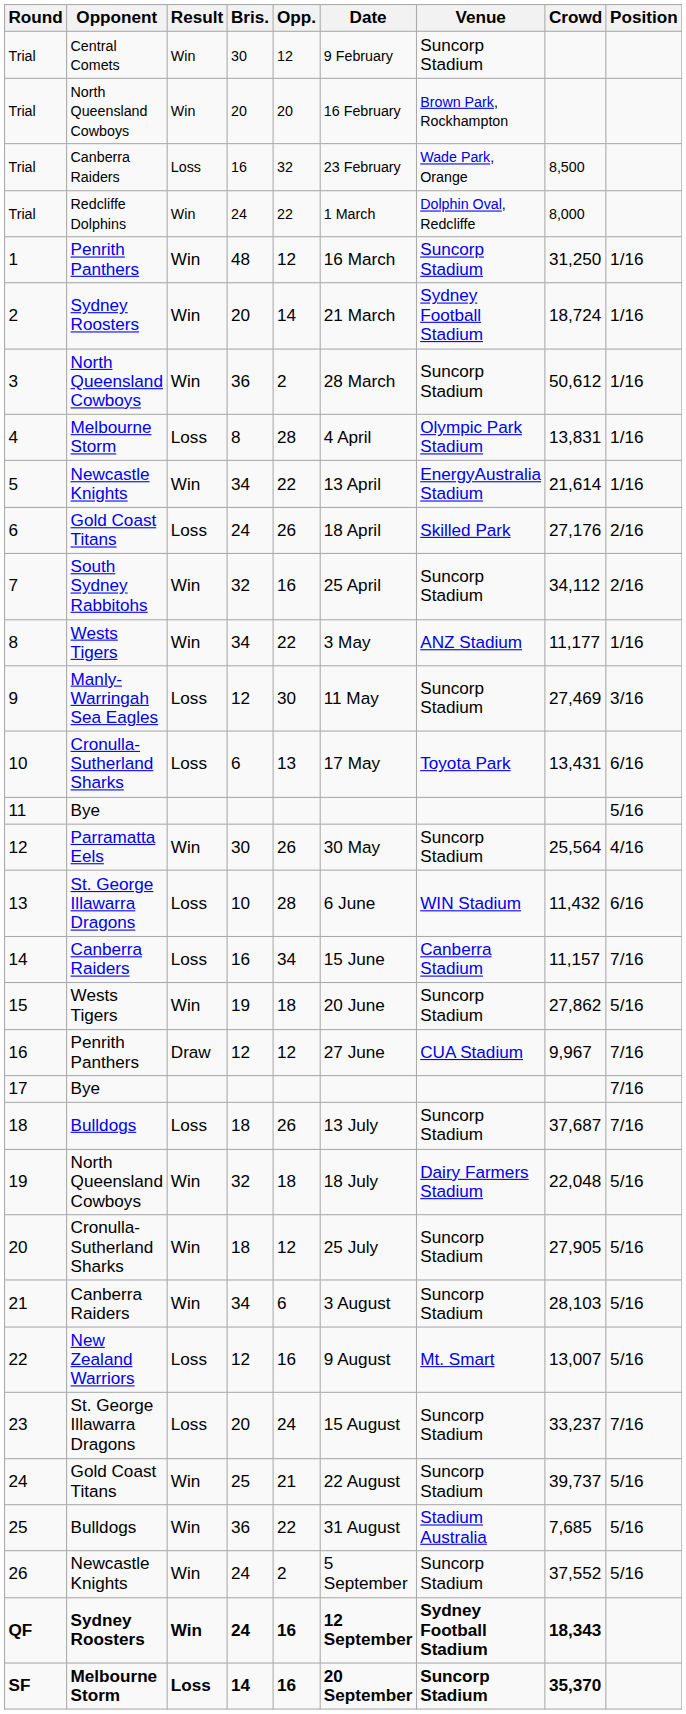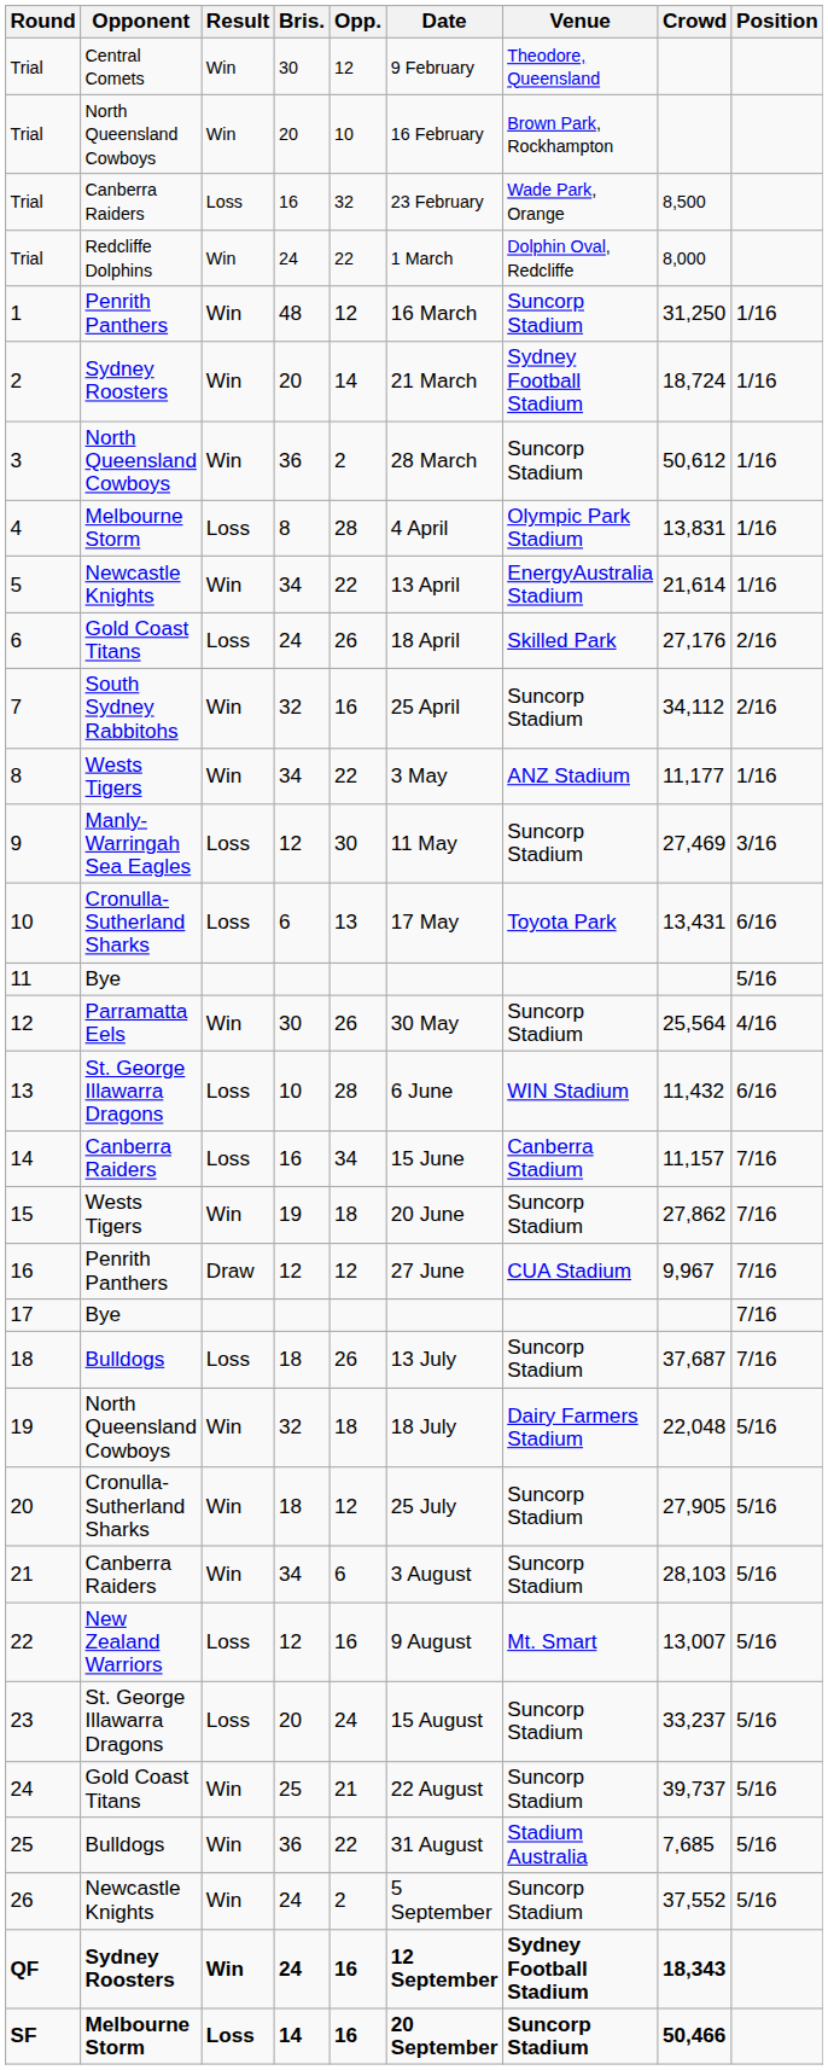 <table class="wikitable" style="text-align:left;">
 <tr>
 <th>Round</th>
 <th>Opponent</th>
 <th>Result</th>
 <th>Bris.</th>
 <th>Opp.</th>
 <th>Date</th>
 <th>Venue</th>
 <th>Crowd</th>
 <th>Position</th>
 </tr>
 <tr>
 <td><small>Trial</small></td>
 <td><small>Central Comets</small></td>
 <td><small>Win</small></td>
 <td><small>30</small></td>
 <td><small>12</small></td>
 <td><small>9 February</small></td>
-<td>Suncorp Stadium</td>
+<td><small><a href='#'>Theodore, Queensland</a></small></td>
 <td></td>
 <td></td>
 </tr>
 <tr>
 <td><small>Trial</small></td>
 <td><small>North Queensland Cowboys</small></td>
 <td><small>Win</small></td>
 <td><small>20</small></td>
-<td><small>20</small></td>
+<td><small>10</small></td>
 <td><small>16 February</small></td>
 <td><small><a href='#'>Brown Park</a>, Rockhampton</small></td>
 <td></td>
 <td></td>
 </tr>
 <tr>
 <td><small>Trial</small></td>
 <td><small>Canberra Raiders</small></td>
 <td><small>Loss</small></td>
 <td><small>16</small></td>
 <td><small>32</small></td>
 <td><small>23 February</small></td>
 <td><small><a href='#'>Wade Park</a>, Orange</small></td>
 <td><small>8,500</small></td>
 <td></td>
 </tr>
 <tr>
 <td><small>Trial</small></td>
 <td><small>Redcliffe Dolphins</small></td>
 <td><small>Win</small></td>
 <td><small>24</small></td>
 <td><small>22</small></td>
 <td><small>1 March</small></td>
 <td><small><a href='#'>Dolphin Oval</a>, Redcliffe</small></td>
 <td><small>8,000</small></td>
 <td></td>
 </tr>
 <tr>
 <td>1</td>
 <td><a href='#'>Penrith Panthers</a></td>
 <td>Win</td>
 <td>48</td>
 <td>12</td>
 <td>16 March</td>
 <td><a href='#'>Suncorp Stadium</a></td>
 <td>31,250</td>
 <td>1/16</td>
 </tr>
 <tr>
 <td>2</td>
 <td><a href='#'>Sydney Roosters</a></td>
 <td>Win</td>
 <td>20</td>
 <td>14</td>
 <td>21 March</td>
 <td><a href='#'>Sydney Football Stadium</a></td>
 <td>18,724</td>
 <td>1/16</td>
 </tr>
 <tr>
 <td>3</td>
 <td><a href='#'>North Queensland Cowboys</a></td>
 <td>Win</td>
 <td>36</td>
 <td>2</td>
 <td>28 March</td>
 <td>Suncorp Stadium</td>
 <td>50,612</td>
 <td>1/16</td>
 </tr>
 <tr>
 <td>4</td>
 <td><a href='#'>Melbourne Storm</a></td>
 <td>Loss</td>
 <td>8</td>
 <td>28</td>
 <td>4 April</td>
 <td><a href='#'>Olympic Park Stadium</a></td>
 <td>13,831</td>
 <td>1/16</td>
 </tr>
 <tr>
 <td>5</td>
 <td> <a href='#'>Newcastle Knights</a></td>
 <td>Win</td>
 <td>34</td>
 <td>22</td>
 <td>13 April</td>
 <td><a href='#'>EnergyAustralia Stadium</a></td>
 <td>21,614</td>
 <td>1/16</td>
 </tr>
 <tr>
 <td>6</td>
 <td><a href='#'>Gold Coast Titans</a></td>
 <td>Loss</td>
 <td>24</td>
 <td>26</td>
 <td>18 April</td>
 <td><a href='#'>Skilled Park</a></td>
 <td>27,176</td>
 <td>2/16</td>
 </tr>
 <tr>
 <td>7</td>
 <td><a href='#'>South Sydney Rabbitohs</a></td>
 <td>Win</td>
 <td>32</td>
 <td>16</td>
 <td>25 April</td>
 <td>Suncorp Stadium</td>
 <td>34,112</td>
 <td>2/16</td>
 </tr>
 <tr>
 <td>8</td>
 <td><a href='#'>Wests Tigers</a></td>
 <td>Win</td>
 <td>34</td>
 <td>22</td>
 <td>3 May</td>
 <td><a href='#'>ANZ Stadium</a></td>
 <td>11,177</td>
 <td>1/16</td>
 </tr>
 <tr>
 <td>9</td>
 <td><a href='#'>Manly-Warringah Sea Eagles</a></td>
 <td>Loss</td>
 <td>12</td>
 <td>30</td>
 <td>11 May</td>
 <td>Suncorp Stadium</td>
 <td>27,469</td>
 <td>3/16</td>
 </tr>
 <tr>
 <td>10</td>
 <td><a href='#'>Cronulla-Sutherland Sharks</a></td>
 <td>Loss</td>
 <td>6</td>
 <td>13</td>
 <td>17 May</td>
 <td><a href='#'>Toyota Park</a></td>
 <td>13,431</td>
 <td>6/16</td>
 </tr>
 <tr>
 <td>11</td>
 <td>Bye</td>
 <td></td>
 <td></td>
 <td></td>
 <td></td>
 <td></td>
 <td></td>
 <td>5/16</td>
 </tr>
 <tr>
 <td>12</td>
 <td><a href='#'>Parramatta Eels</a></td>
 <td>Win</td>
 <td>30</td>
 <td>26</td>
 <td>30 May</td>
 <td>Suncorp Stadium</td>
 <td>25,564</td>
 <td>4/16</td>
 </tr>
 <tr>
 <td>13</td>
 <td> <a href='#'>St. George Illawarra Dragons</a></td>
 <td>Loss</td>
 <td>10</td>
 <td>28</td>
 <td>6 June</td>
 <td><a href='#'>WIN Stadium</a></td>
 <td>11,432</td>
 <td>6/16</td>
 </tr>
 <tr>
 <td>14</td>
 <td><a href='#'>Canberra Raiders</a></td>
 <td>Loss</td>
 <td>16</td>
 <td>34</td>
 <td>15 June</td>
 <td><a href='#'>Canberra Stadium</a></td>
 <td>11,157</td>
 <td>7/16</td>
 </tr>
 <tr>
 <td>15</td>
 <td>Wests Tigers</td>
 <td>Win</td>
 <td>19</td>
 <td>18</td>
 <td>20 June</td>
 <td>Suncorp Stadium</td>
 <td>27,862</td>
-<td>5/16</td>
+<td>7/16</td>
 </tr>
 <tr>
 <td>16</td>
 <td> Penrith Panthers</td>
 <td>Draw</td>
 <td>12</td>
 <td>12</td>
 <td>27 June</td>
 <td><a href='#'>CUA Stadium</a></td>
 <td>9,967</td>
 <td>7/16</td>
 </tr>
 <tr>
 <td>17</td>
 <td>Bye</td>
 <td></td>
 <td></td>
 <td></td>
 <td></td>
 <td></td>
 <td></td>
 <td>7/16</td>
 </tr>
 <tr>
 <td>18</td>
 <td> <a href='#'>Bulldogs</a></td>
 <td>Loss</td>
 <td>18</td>
 <td>26</td>
 <td>13 July</td>
 <td>Suncorp Stadium</td>
 <td>37,687</td>
 <td>7/16</td>
 </tr>
 <tr>
 <td>19</td>
 <td>North Queensland Cowboys</td>
 <td>Win</td>
 <td>32</td>
 <td>18</td>
 <td>18 July</td>
 <td><a href='#'>Dairy Farmers Stadium</a></td>
 <td>22,048</td>
 <td>5/16</td>
 </tr>
 <tr>
 <td>20</td>
 <td>Cronulla-Sutherland Sharks</td>
 <td>Win</td>
 <td>18</td>
 <td>12</td>
 <td>25 July</td>
 <td>Suncorp Stadium</td>
 <td>27,905</td>
 <td>5/16</td>
 </tr>
 <tr>
 <td>21</td>
 <td>Canberra Raiders</td>
 <td>Win</td>
 <td>34</td>
 <td>6</td>
 <td>3 August</td>
 <td>Suncorp Stadium</td>
 <td>28,103</td>
 <td>5/16</td>
 </tr>
 <tr>
 <td>22</td>
 <td> <a href='#'>New Zealand Warriors</a></td>
 <td>Loss</td>
 <td>12</td>
 <td>16</td>
 <td>9 August</td>
 <td><a href='#'>Mt. Smart</a></td>
 <td>13,007</td>
 <td>5/16</td>
 </tr>
 <tr>
 <td>23</td>
 <td> St. George Illawarra Dragons</td>
 <td>Loss</td>
 <td>20</td>
 <td>24</td>
 <td>15 August</td>
 <td>Suncorp Stadium</td>
 <td>33,237</td>
-<td>7/16</td>
+<td>5/16</td>
 </tr>
 <tr>
 <td>24</td>
 <td>Gold Coast Titans</td>
 <td>Win</td>
 <td>25</td>
 <td>21</td>
 <td>22 August</td>
 <td>Suncorp Stadium</td>
 <td>39,737</td>
 <td>5/16</td>
 </tr>
 <tr>
 <td>25</td>
 <td> Bulldogs</td>
 <td>Win</td>
 <td>36</td>
 <td>22</td>
 <td>31 August</td>
 <td><a href='#'>Stadium Australia</a></td>
 <td>7,685</td>
 <td>5/16</td>
 </tr>
 <tr>
 <td>26</td>
 <td> Newcastle Knights</td>
 <td>Win</td>
 <td>24</td>
 <td>2</td>
 <td>5 September</td>
 <td>Suncorp Stadium</td>
 <td>37,552</td>
 <td>5/16</td>
 </tr>
 <tr>
 <td><strong>QF</strong></td>
 <td><strong>Sydney Roosters</strong></td>
 <td><strong>Win</strong></td>
 <td><strong>24</strong></td>
 <td><strong>16</strong></td>
 <td><strong>12 September</strong></td>
 <td><strong>Sydney Football Stadium</strong></td>
 <td><strong>18,343</strong></td>
 <td></td>
 </tr>
 <tr>
 <td><strong>SF</strong></td>
 <td><strong>Melbourne Storm</strong></td>
 <td><strong>Loss</strong></td>
 <td><strong>14</strong></td>
 <td><strong>16</strong></td>
 <td><strong>20 September</strong></td>
 <td><strong>Suncorp Stadium</strong></td>
-<td><strong>35,370</strong></td>
+<td><strong>50,466</strong></td>
 <td></td>
 </tr>
 </table>
